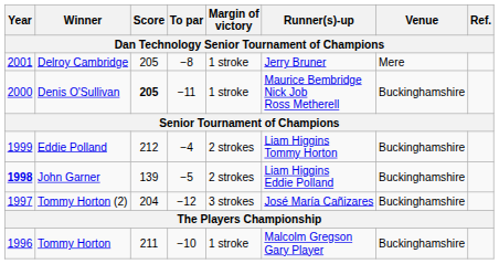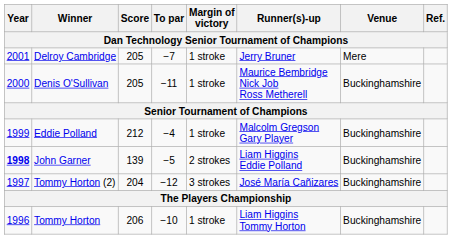 <table class="wikitable" style="font-size:95%">
 <tr>
 <th>Year</th>
 <th>Winner</th>
 <th>Score</th>
 <th>To par</th>
 <th>Margin of<br>victory</th>
 <th>Runner(s)-up</th>
 <th>Venue</th>
 <th>Ref.</th>
 </tr>
 <tr>
 <th colspan=9>Dan Technology Senior Tournament of Champions</th>
 </tr>
 <tr>
 <td><a href='#'>2001</a></td>
 <td> <a href='#'>Delroy Cambridge</a></td>
 <td align=center>205</td>
-<td align=center>−8</td>
+<td align=center>−7</td>
 <td>1 stroke</td>
 <td> <a href='#'>Jerry Bruner</a></td>
 <td>Mere</td>
 <td></td>
 </tr>
 <tr>
 <td><a href='#'>2000</a></td>
 <td> <a href='#'>Denis O'Sullivan</a></td>
-<td align=center><strong>205</strong></td>
+<td align=center>205</td>
 <td align=center>−11</td>
 <td>1 stroke</td>
 <td> <a href='#'>Maurice Bembridge</a><br> <a href='#'>Nick Job</a><br> <a href='#'>Ross Metherell</a></td>
 <td>Buckinghamshire</td>
 <td></td>
 </tr>
 <tr>
 <th colspan=9>Senior Tournament of Champions</th>
 </tr>
 <tr>
 <td><a href='#'>1999</a></td>
 <td> <a href='#'>Eddie Polland</a></td>
 <td align=center>212</td>
 <td align=center>−4</td>
-<td>2 strokes</td>
-<td> <a href='#'>Liam Higgins</a><br> <a href='#'>Tommy Horton</a></td>
+<td>1 stroke</td>
+<td> <a href='#'>Malcolm Gregson</a><br> <a href='#'>Gary Player</a></td>
 <td>Buckinghamshire</td>
 <td></td>
 </tr>
 <tr>
 <td><strong><a href='#'>1998</a></strong></td>
 <td> <a href='#'>John Garner</a></td>
 <td align=center>139</td>
 <td align=center>−5</td>
 <td>2 strokes</td>
 <td> <a href='#'>Liam Higgins</a><br> <a href='#'>Eddie Polland</a></td>
 <td>Buckinghamshire</td>
 <td></td>
 </tr>
 <tr>
 <td><a href='#'>1997</a></td>
 <td> <a href='#'>Tommy Horton</a> (2)</td>
 <td align=center>204</td>
 <td align=center>−12</td>
 <td>3 strokes</td>
 <td> <a href='#'>José María Cañizares</a></td>
 <td>Buckinghamshire</td>
 <td></td>
 </tr>
 <tr>
 <th colspan=9>The Players Championship</th>
 </tr>
 <tr>
 <td><a href='#'>1996</a></td>
 <td> <a href='#'>Tommy Horton</a></td>
-<td align=center>211</td>
+<td align=center>206</td>
 <td align=center>−10</td>
 <td>1 stroke</td>
-<td> <a href='#'>Malcolm Gregson</a><br> <a href='#'>Gary Player</a></td>
+<td> <a href='#'>Liam Higgins</a><br> <a href='#'>Tommy Horton</a></td>
 <td>Buckinghamshire</td>
 <td></td>
 </tr>
 </table>
